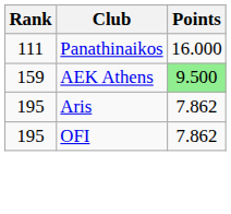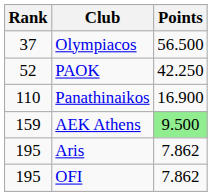 <table class="wikitable" style="text-align:center">
 <tr>
 <th>Rank</th>
 <th>Club</th>
 <th>Points</th>
 </tr>
 <tr>
-<td>111</td>
+<td>37</td>
+<td align="left"><a href='#'>Olympiacos</a></td>
+<td>56.500</td>
+</tr>
+<tr>
+<td>52</td>
+<td align="left"><a href='#'>PAOK</a></td>
+<td>42.250</td>
+</tr>
+<tr>
+<td>110</td>
 <td align="left"><a href='#'>Panathinaikos</a></td>
-<td>16.000</td>
+<td>16.900</td>
 </tr>
 <tr>
 <td>159</td>
 <td align="left"><a href='#'>AEK Athens</a></td>
 <td style="background: lightgreen;">9.500</td>
 </tr>
 <tr>
 <td>195</td>
 <td align="left"><a href='#'>Aris</a></td>
 <td>7.862</td>
 </tr>
 <tr>
 <td>195</td>
 <td align="left"><a href='#'>OFI</a></td>
 <td>7.862</td>
 </tr>
 </table>
